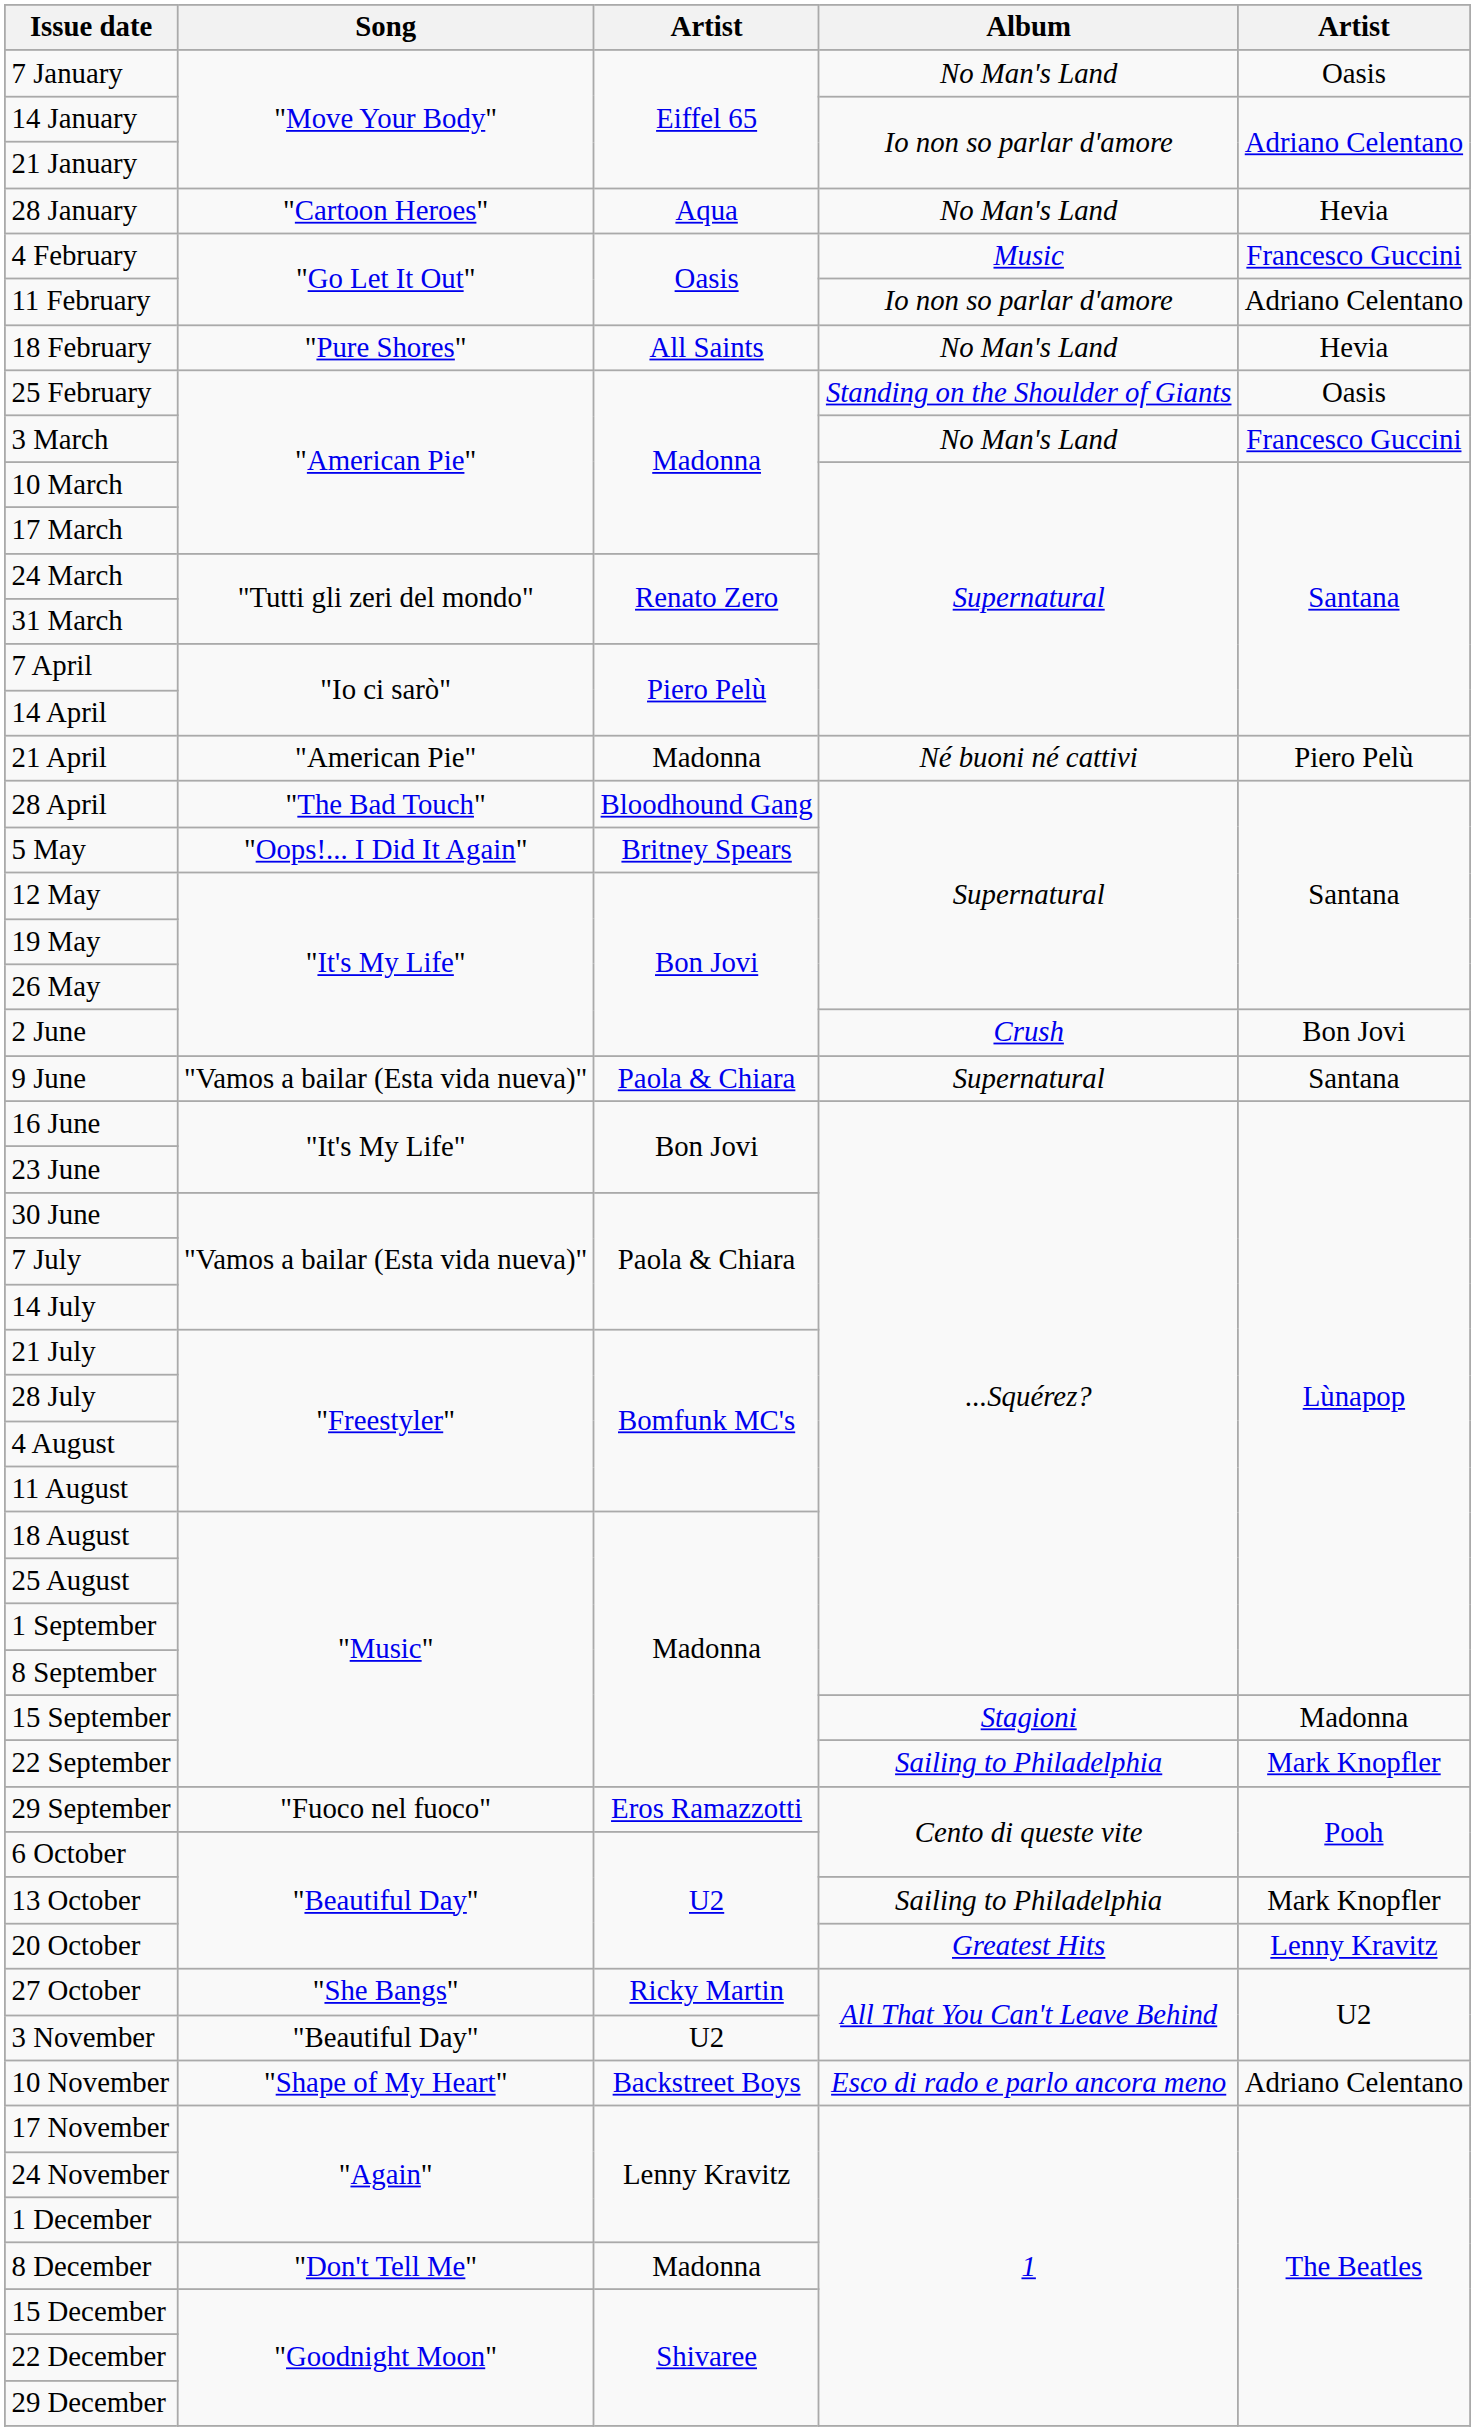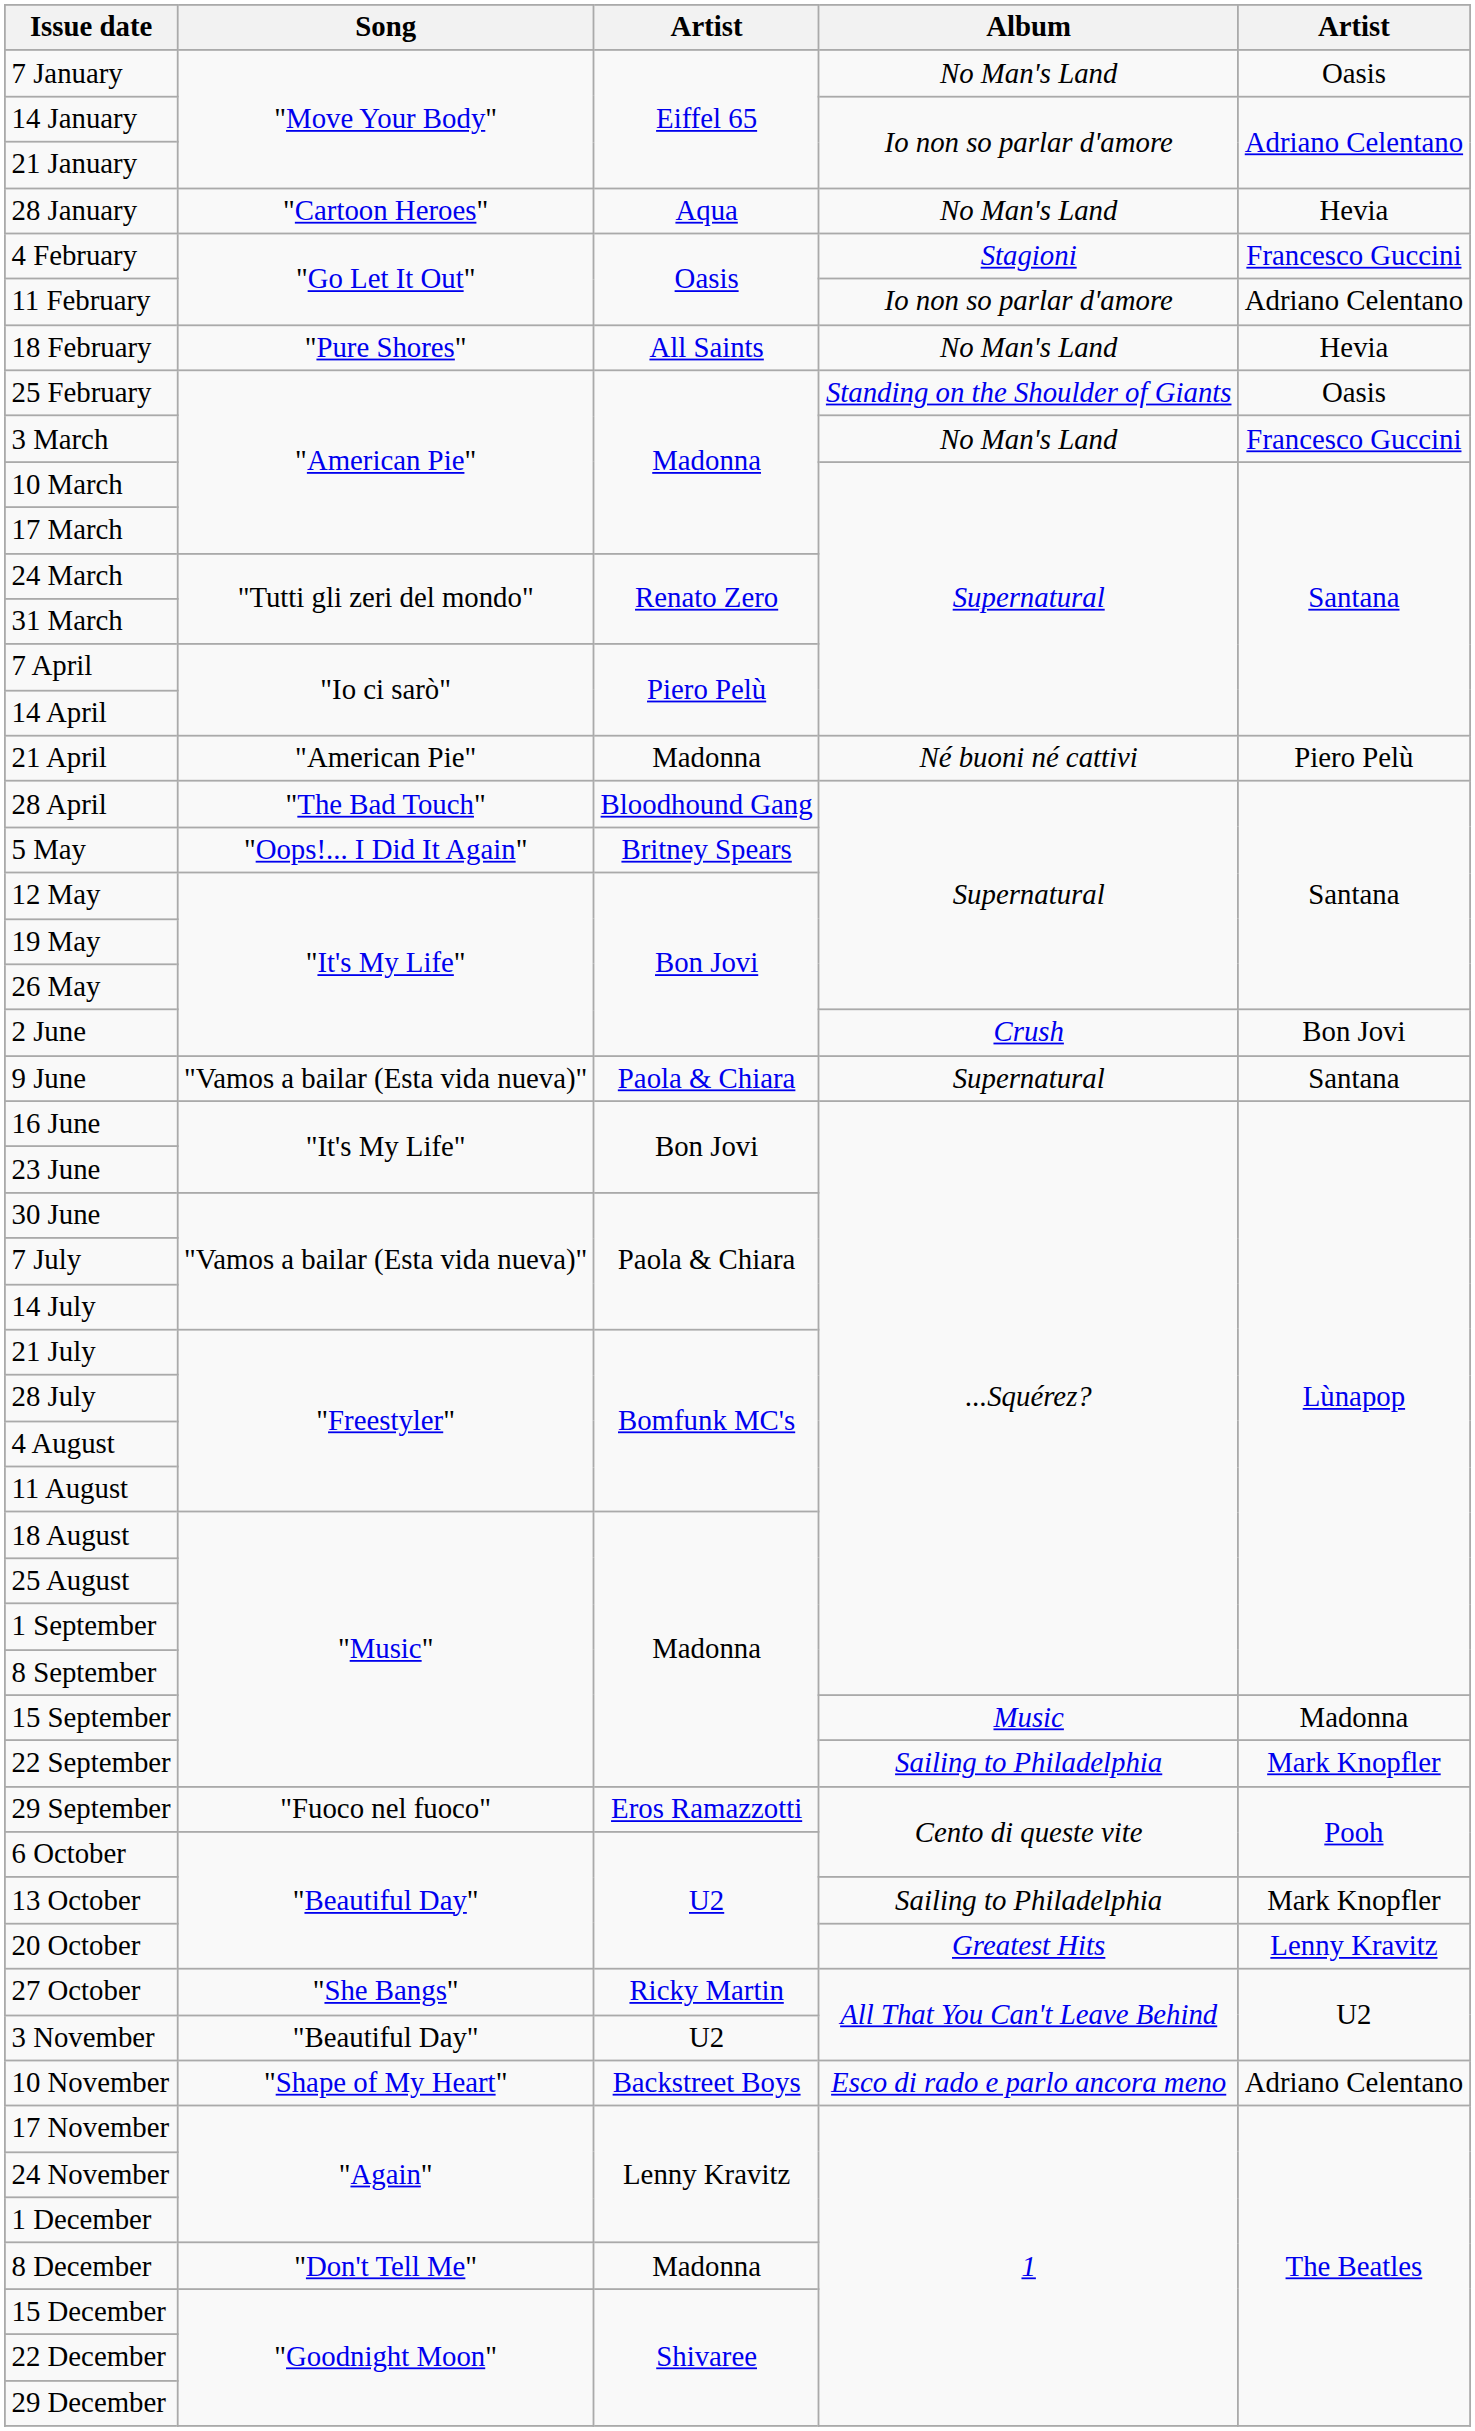 <table class="wikitable">
 <tr>
 <th align="center">Issue date</th>
 <th align="center">Song</th>
 <th align="center">Artist</th>
 <th align="center">Album</th>
 <th align="center">Artist</th>
 </tr>
 <tr>
 <td align="left">7 January</td>
 <td align="center" rowspan="3">"<a href='#'>Move Your Body</a>"</td>
 <td align="center" rowspan="3"><a href='#'>Eiffel 65</a></td>
 <td align="center"><em>No Man's Land</em></td>
 <td align="center">Oasis</td>
 </tr>
 <tr>
 <td align="left">14 January</td>
 <td align="center" rowspan="2"><em>Io non so parlar d'amore</em></td>
 <td align="center" rowspan="2"><a href='#'>Adriano Celentano</a></td>
 </tr>
 <tr>
 <td align="left">21 January</td>
 </tr>
 <tr>
 <td align="left">28 January</td>
 <td align="center">"<a href='#'>Cartoon Heroes</a>"</td>
 <td align="center"><a href='#'>Aqua</a></td>
 <td align="center"><em>No Man's Land</em></td>
 <td align="center">Hevia</td>
 </tr>
 <tr>
 <td align="left">4 February</td>
 <td align="center" rowspan="2">"<a href='#'>Go Let It Out</a>"</td>
 <td align="center" rowspan="2"><a href='#'>Oasis</a></td>
-<td align="center"><em><a href='#'>Music</a></em></td>
+<td align="center"><em><a href='#'>Stagioni</a></em></td>
 <td align="center"><a href='#'>Francesco Guccini</a></td>
 </tr>
 <tr>
 <td align="left">11 February</td>
 <td align="center"><em>Io non so parlar d'amore</em></td>
 <td align="center">Adriano Celentano</td>
 </tr>
 <tr>
 <td align="left">18 February</td>
 <td align="center">"<a href='#'>Pure Shores</a>"</td>
 <td align="center"><a href='#'>All Saints</a></td>
 <td align="center"><em>No Man's Land</em></td>
 <td align="center">Hevia</td>
 </tr>
 <tr>
 <td align="left">25 February</td>
 <td align="center" rowspan="4">"<a href='#'>American Pie</a>"</td>
 <td align="center" rowspan="4"><a href='#'>Madonna</a></td>
 <td align="center"><em><a href='#'>Standing on the Shoulder of Giants</a></em></td>
 <td align="center">Oasis</td>
 </tr>
 <tr>
 <td align="left">3 March</td>
 <td align="center"><em>No Man's Land</em></td>
 <td align="center"><a href='#'>Francesco Guccini</a></td>
 </tr>
 <tr>
 <td align="left">10 March</td>
 <td align="center" rowspan="6"><em><a href='#'>Supernatural</a></em></td>
 <td align="center" rowspan="6"><a href='#'>Santana</a></td>
 </tr>
 <tr>
 <td align="left">17 March</td>
 </tr>
 <tr>
 <td align="left">24 March</td>
 <td align="center" rowspan="2">"Tutti gli zeri del mondo"</td>
 <td align="center" rowspan="2"><a href='#'>Renato Zero</a></td>
 </tr>
 <tr>
 <td align="left">31 March</td>
 </tr>
 <tr>
 <td align="left">7 April</td>
 <td align="center" rowspan="2">"Io ci sarò"</td>
 <td align="center" rowspan="2"><a href='#'>Piero Pelù</a></td>
 </tr>
 <tr>
 <td align="left">14 April</td>
 </tr>
 <tr>
 <td align="left">21 April</td>
 <td align="center">"American Pie"</td>
 <td align="center">Madonna</td>
 <td align="center"><em>Né buoni né cattivi</em></td>
 <td align="center">Piero Pelù</td>
 </tr>
 <tr>
 <td align="left">28 April</td>
 <td align="center">"<a href='#'>The Bad Touch</a>"</td>
 <td align="center"><a href='#'>Bloodhound Gang</a></td>
 <td align="center" rowspan="5"><em>Supernatural</em></td>
 <td align="center" rowspan="5">Santana</td>
 </tr>
 <tr>
 <td align="left">5 May</td>
 <td align="center">"<a href='#'>Oops!... I Did It Again</a>"</td>
 <td align="center"><a href='#'>Britney Spears</a></td>
 </tr>
 <tr>
 <td align="left">12 May</td>
 <td align="center" rowspan="4">"<a href='#'>It's My Life</a>"</td>
 <td align="center" rowspan="4"><a href='#'>Bon Jovi</a></td>
 </tr>
 <tr>
 <td align="left">19 May</td>
 </tr>
 <tr>
 <td align="left">26 May</td>
 </tr>
 <tr>
 <td align="left">2 June</td>
 <td align="center"><em><a href='#'>Crush</a></em></td>
 <td align="center">Bon Jovi</td>
 </tr>
 <tr>
 <td align="left">9 June</td>
 <td align="center">"Vamos a bailar (Esta vida nueva)"</td>
 <td align="center"><a href='#'>Paola & Chiara</a></td>
 <td align="center"><em>Supernatural</em></td>
 <td align="center">Santana</td>
 </tr>
 <tr>
 <td align="left">16 June</td>
 <td align="center" rowspan="2">"It's My Life"</td>
 <td align="center" rowspan="2">Bon Jovi</td>
 <td align="center" rowspan="13"><em>...Squérez?</em></td>
 <td align="center" rowspan="13"><a href='#'>Lùnapop</a></td>
 </tr>
 <tr>
 <td align="left">23 June</td>
 </tr>
 <tr>
 <td align="left">30 June</td>
 <td align="center" rowspan="3">"Vamos a bailar (Esta vida nueva)"</td>
 <td align="center" rowspan="3">Paola & Chiara</td>
 </tr>
 <tr>
 <td align="left">7 July</td>
 </tr>
 <tr>
 <td align="left">14 July</td>
 </tr>
 <tr>
 <td align="left">21 July</td>
 <td align="center" rowspan="4">"<a href='#'>Freestyler</a>"</td>
 <td align="center" rowspan="4"><a href='#'>Bomfunk MC's</a></td>
 </tr>
 <tr>
 <td align="left">28 July</td>
 </tr>
 <tr>
 <td align="left">4 August</td>
 </tr>
 <tr>
 <td align="left">11 August</td>
 </tr>
 <tr>
 <td align="left">18 August</td>
 <td align="center" rowspan="6">"<a href='#'>Music</a>"</td>
 <td align="center" rowspan="6">Madonna</td>
 </tr>
 <tr>
 <td align="left">25 August</td>
 </tr>
 <tr>
 <td align="left">1 September</td>
 </tr>
 <tr>
 <td align="left">8 September</td>
 </tr>
 <tr>
 <td align="left">15 September</td>
-<td align="center"><em><a href='#'>Stagioni</a></em></td>
+<td align="center"><em><a href='#'>Music</a></em></td>
 <td align="center">Madonna</td>
 </tr>
 <tr>
 <td align="left">22 September</td>
 <td align="center"><em><a href='#'>Sailing to Philadelphia</a></em></td>
 <td align="center"><a href='#'>Mark Knopfler</a></td>
 </tr>
 <tr>
 <td align="left">29 September</td>
 <td align="center">"Fuoco nel fuoco"</td>
 <td align="center"><a href='#'>Eros Ramazzotti</a></td>
 <td align="center" rowspan="2"><em>Cento di queste vite</em></td>
 <td align="center" rowspan="2"><a href='#'>Pooh</a></td>
 </tr>
 <tr>
 <td align="left">6 October</td>
 <td align="center" rowspan="3">"<a href='#'>Beautiful Day</a>"</td>
 <td align="center" rowspan="3"><a href='#'>U2</a></td>
 </tr>
 <tr>
 <td align="left">13 October</td>
 <td align="center"><em>Sailing to Philadelphia</em></td>
 <td align="center">Mark Knopfler</td>
 </tr>
 <tr>
 <td align="left">20 October</td>
 <td align="center"><em><a href='#'>Greatest Hits</a></em></td>
 <td align="center"><a href='#'>Lenny Kravitz</a></td>
 </tr>
 <tr>
 <td align="left">27 October</td>
 <td align="center">"<a href='#'>She Bangs</a>"</td>
 <td align="center"><a href='#'>Ricky Martin</a></td>
 <td align="center" rowspan="2"><em><a href='#'>All That You Can't Leave Behind</a></em></td>
 <td align="center" rowspan="2">U2</td>
 </tr>
 <tr>
 <td align="left">3 November</td>
 <td align="center">"Beautiful Day"</td>
 <td align="center">U2</td>
 </tr>
 <tr>
 <td align="left">10 November</td>
 <td align="center">"<a href='#'>Shape of My Heart</a>"</td>
 <td align="center"><a href='#'>Backstreet Boys</a></td>
 <td align="center"><em><a href='#'>Esco di rado e parlo ancora meno</a></em></td>
 <td align="center">Adriano Celentano</td>
 </tr>
 <tr>
 <td align="left">17 November</td>
 <td align="center" rowspan="3">"<a href='#'>Again</a>"</td>
 <td align="center" rowspan="3">Lenny Kravitz</td>
 <td align="center" rowspan="7"><em><a href='#'>1</a></em></td>
 <td align="center" rowspan="7"><a href='#'>The Beatles</a></td>
 </tr>
 <tr>
 <td align="left">24 November</td>
 </tr>
 <tr>
 <td align="left">1 December</td>
 </tr>
 <tr>
 <td align="left">8 December</td>
 <td align="center">"<a href='#'>Don't Tell Me</a>"</td>
 <td align="center">Madonna</td>
 </tr>
 <tr>
 <td align="left">15 December</td>
 <td align="center" rowspan="3">"<a href='#'>Goodnight Moon</a>"</td>
 <td align="center" rowspan="3"><a href='#'>Shivaree</a></td>
 </tr>
 <tr>
 <td align="left">22 December</td>
 </tr>
 <tr>
 <td align="left">29 December</td>
 </tr>
 </table>
